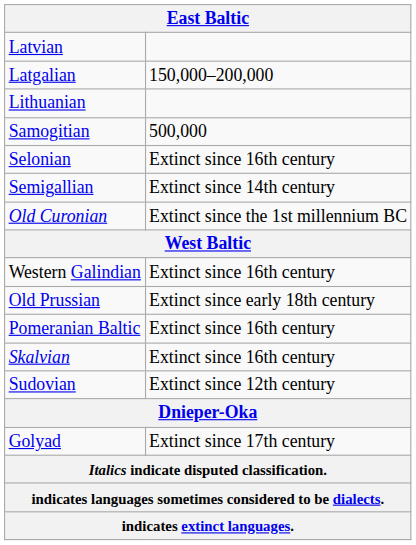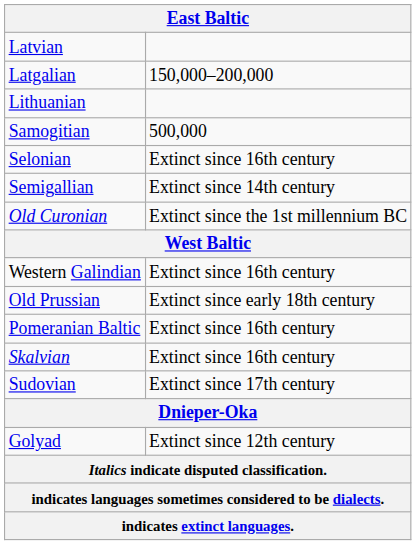 <table class="wikitable">
 <tr>
 <th colspan="2"><a href='#'>East Baltic</a></th>
 </tr>
 <tr>
 <td><a href='#'>Latvian</a></td>
 <td></td>
 </tr>
 <tr>
 <td><a href='#'>Latgalian</a></td>
 <td>150,000–200,000</td>
 </tr>
 <tr>
 <td><a href='#'>Lithuanian</a></td>
 <td></td>
 </tr>
 <tr>
 <td><a href='#'>Samogitian</a></td>
 <td>500,000</td>
 </tr>
 <tr>
 <td><a href='#'>Selonian</a></td>
 <td>Extinct since 16th century</td>
 </tr>
 <tr>
 <td><a href='#'>Semigallian</a></td>
 <td>Extinct since 14th century</td>
 </tr>
 <tr>
 <td><em><a href='#'>Old Curonian</a></em></td>
 <td>Extinct since the 1st millennium BC</td>
 </tr>
 <tr>
 <th colspan="2"><a href='#'>West Baltic</a></th>
 </tr>
 <tr>
 <td>Western <a href='#'>Galindian</a></td>
 <td>Extinct since 16th century</td>
 </tr>
 <tr>
 <td><a href='#'>Old Prussian</a></td>
 <td>Extinct since early 18th century</td>
 </tr>
 <tr>
 <td><a href='#'>Pomeranian Baltic</a></td>
 <td>Extinct since 16th century</td>
 </tr>
 <tr>
 <td><em><a href='#'>Skalvian</a></em></td>
 <td>Extinct since 16th century</td>
 </tr>
 <tr>
 <td><a href='#'>Sudovian</a></td>
-<td>Extinct since 12th century</td>
+<td>Extinct since 17th century</td>
 </tr>
 <tr>
 <th colspan="2"><a href='#'>Dnieper-Oka</a></th>
 </tr>
 <tr>
 <td><a href='#'>Golyad</a></td>
-<td>Extinct since 17th century</td>
+<td>Extinct since 12th century</td>
 </tr>
 <tr>
 <th colspan="2"><small><em>Italics</em> indicate disputed classification.</small></th>
 </tr>
 <tr>
 <th colspan="2"><small> indicates languages sometimes considered to be <a href='#'>dialects</a>.</small></th>
 </tr>
 <tr>
 <th colspan="2"><small> indicates <a href='#'>extinct languages</a>.</small></th>
 </tr>
 </table>
